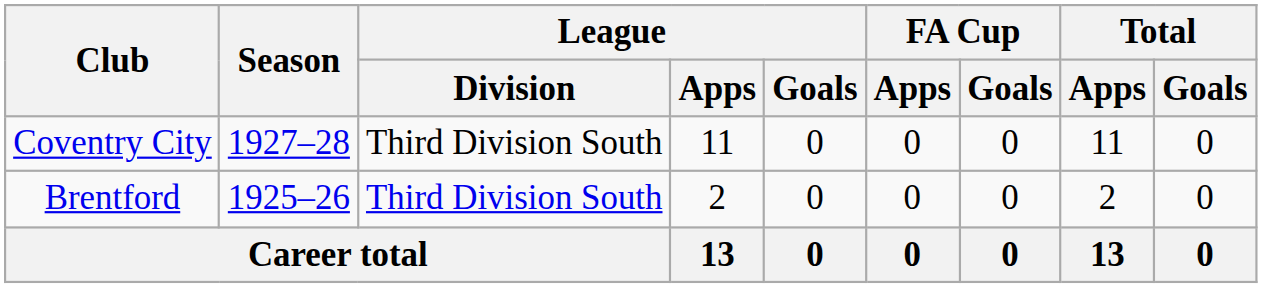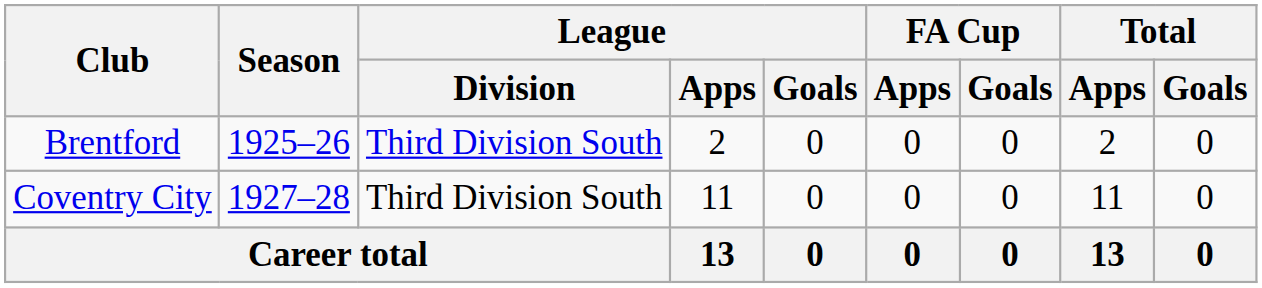 <table class="wikitable" style="text-align: center;">
 <tr>
 <th rowspan="2">Club</th>
 <th rowspan="2">Season</th>
 <th colspan="3">League</th>
 <th colspan="2">FA Cup</th>
 <th colspan="2">Total</th>
 </tr>
 <tr>
 <th>Division</th>
 <th>Apps</th>
 <th>Goals</th>
 <th>Apps</th>
 <th>Goals</th>
 <th>Apps</th>
 <th>Goals</th>
 </tr>
 <tr>
+<td><a href='#'>Brentford</a></td>
+<td><a href='#'>1925–26</a></td>
+<td><a href='#'>Third Division South</a></td>
+<td>2</td>
+<td>0</td>
+<td>0</td>
+<td>0</td>
+<td>2</td>
+<td>0</td>
+</tr>
+<tr>
 <td><a href='#'>Coventry City</a></td>
 <td><a href='#'>1927–28</a></td>
 <td>Third Division South</td>
 <td>11</td>
 <td>0</td>
 <td>0</td>
 <td>0</td>
 <td>11</td>
-<td>0</td>
-</tr>
-<tr>
-<td><a href='#'>Brentford</a></td>
-<td><a href='#'>1925–26</a></td>
-<td><a href='#'>Third Division South</a></td>
-<td>2</td>
-<td>0</td>
-<td>0</td>
-<td>0</td>
-<td>2</td>
 <td>0</td>
 </tr>
 <tr>
 <th colspan="3">Career total</th>
 <th>13</th>
 <th>0</th>
 <th>0</th>
 <th>0</th>
 <th>13</th>
 <th>0</th>
 </tr>
 </table>
